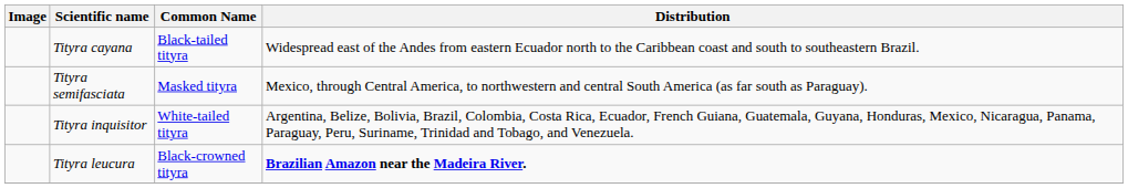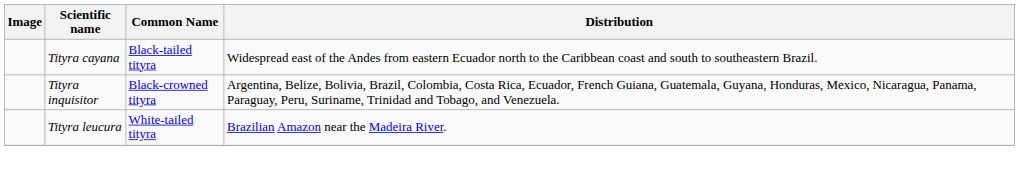 <table class="wikitable">
 <tr>
 <th>Image</th>
 <th>Scientific name</th>
 <th>Common Name</th>
 <th>Distribution</th>
 </tr>
 <tr>
 <td></td>
 <td><em>Tityra cayana</em></td>
 <td><a href='#'>Black-tailed tityra</a></td>
 <td>Widespread east of the Andes from eastern Ecuador north to the Caribbean coast and south to southeastern Brazil.</td>
 </tr>
 <tr>
 <td></td>
-<td><em>Tityra semifasciata</em></td>
-<td><a href='#'>Masked tityra</a></td>
-<td>Mexico, through Central America, to northwestern and central South America (as far south as Paraguay).</td>
-</tr>
-<tr>
-<td></td>
 <td><em>Tityra inquisitor</em></td>
-<td><a href='#'>White-tailed tityra</a></td>
+<td><a href='#'>Black-crowned tityra</a></td>
 <td>Argentina, Belize, Bolivia, Brazil, Colombia, Costa Rica, Ecuador, French Guiana, Guatemala, Guyana, Honduras, Mexico, Nicaragua, Panama, Paraguay, Peru, Suriname, Trinidad and Tobago, and Venezuela.</td>
 </tr>
 <tr>
 <td></td>
 <td><em>Tityra leucura</em></td>
-<td><a href='#'>Black-crowned tityra</a></td>
-<td><strong><a href='#'>Brazilian</a> <a href='#'>Amazon</a> near the <a href='#'>Madeira River</a>.</strong></td>
+<td><a href='#'>White-tailed tityra</a></td>
+<td><a href='#'>Brazilian</a> <a href='#'>Amazon</a> near the <a href='#'>Madeira River</a>.</td>
 </tr>
 <tr>
 </tr>
 </table>
